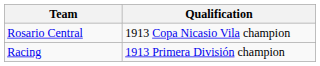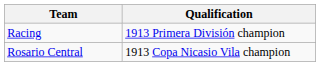 <table class="wikitable">
 <tr>
 <th width=150px>Team</th>
 <th width=250px>Qualification</th>
 </tr>
 <tr>
+<td><a href='#'>Racing</a></td>
+<td><a href='#'>1913 Primera División</a> champion</td>
+</tr>
+<tr>
 <td><a href='#'>Rosario Central</a></td>
 <td>1913 <a href='#'>Copa Nicasio Vila</a> champion</td>
 </tr>
-<tr>
-<td><a href='#'>Racing</a></td>
-<td><a href='#'>1913 Primera División</a> champion</td>
-</tr>
 </table>
